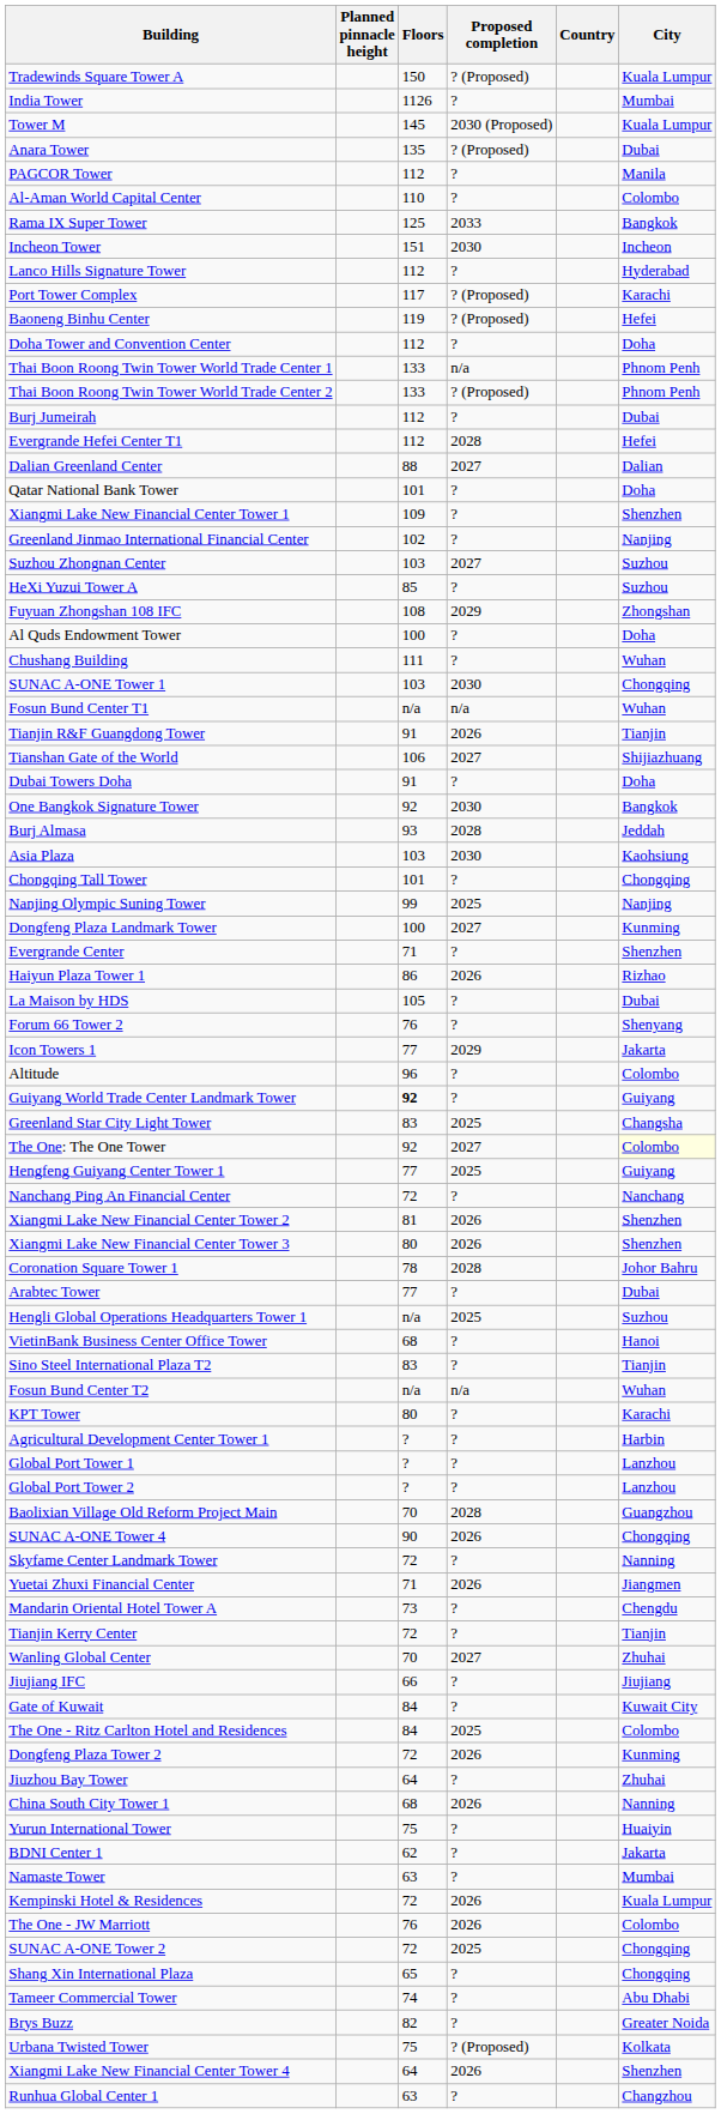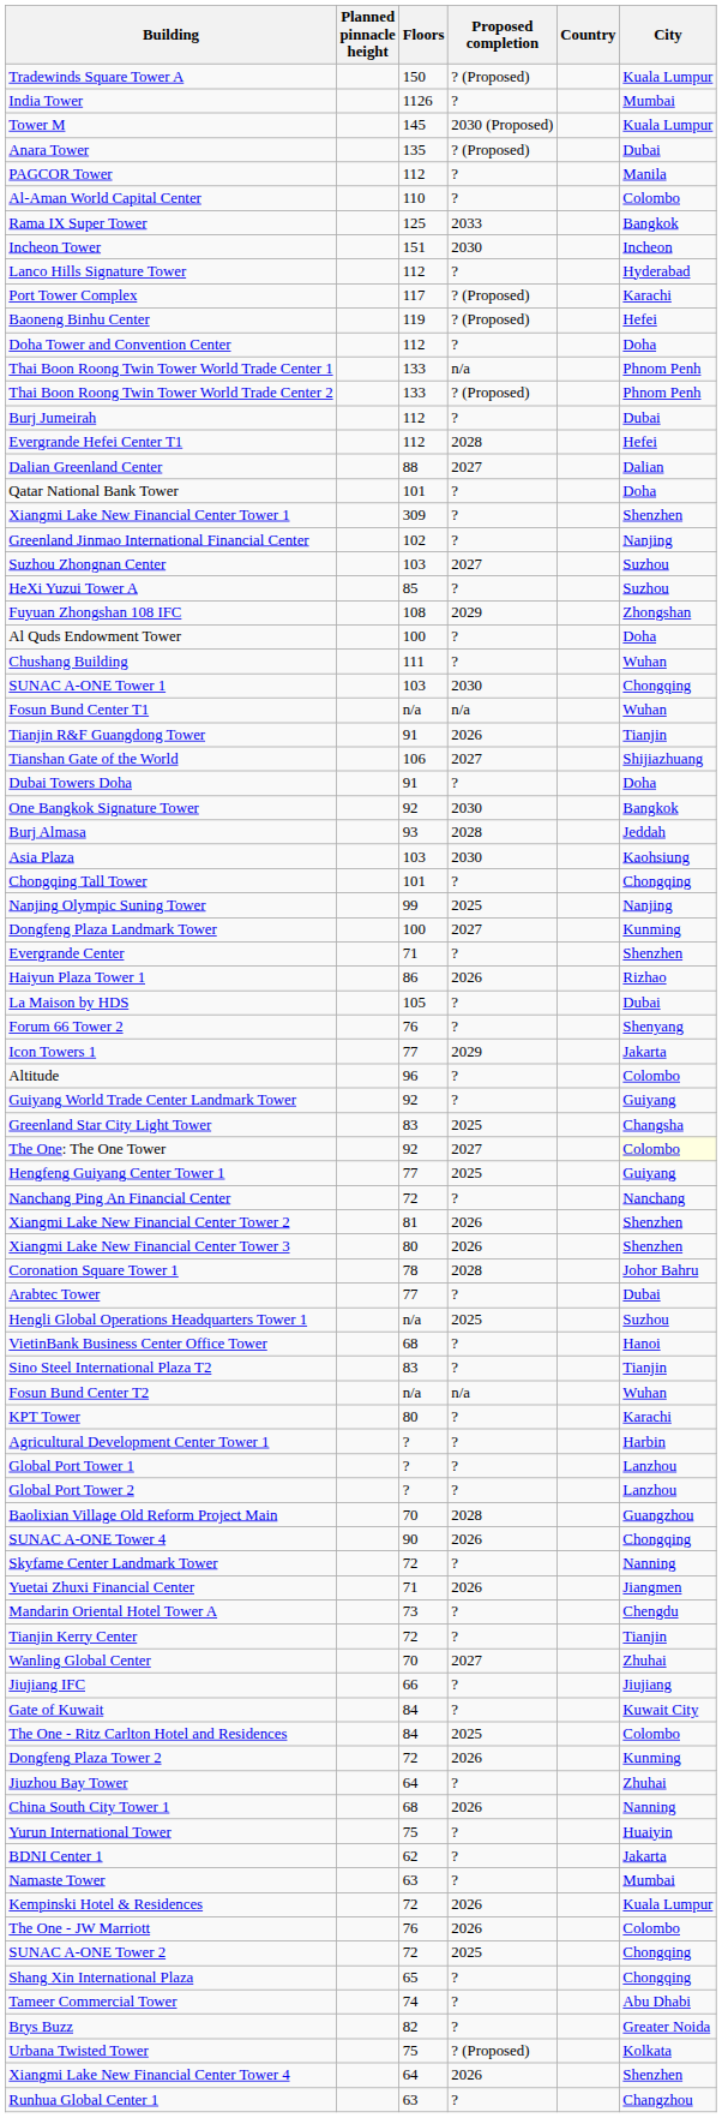 <table class="sortable wikitable">
 <tr style="background:#ececec;">
 <th>Building</th>
 <th>Planned<br>pinnacle<br>height</th>
 <th>Floors</th>
 <th>Proposed<br>completion</th>
 <th>Country</th>
 <th>City</th>
 </tr>
 <tr style>
 <td><a href='#'>Tradewinds Square Tower A</a></td>
 <td></td>
 <td>150</td>
 <td>? (Proposed)</td>
 <td></td>
 <td><a href='#'>Kuala Lumpur</a></td>
 </tr>
 <tr style>
 <td><a href='#'>India Tower</a></td>
 <td></td>
 <td>1126</td>
 <td>?</td>
 <td></td>
 <td><a href='#'>Mumbai</a></td>
 </tr>
 <tr style>
 <td><a href='#'>Tower M</a></td>
 <td></td>
 <td>145</td>
 <td>2030 (Proposed)</td>
 <td></td>
 <td><a href='#'>Kuala Lumpur</a></td>
 </tr>
 <tr style>
 <td><a href='#'>Anara Tower</a></td>
 <td></td>
 <td>135</td>
 <td>? (Proposed)</td>
 <td></td>
 <td><a href='#'>Dubai</a></td>
 </tr>
 <tr style>
 <td><a href='#'>PAGCOR Tower</a></td>
 <td></td>
 <td>112</td>
 <td>?</td>
 <td></td>
 <td><a href='#'>Manila</a></td>
 </tr>
 <tr style>
 <td><a href='#'>Al-Aman World Capital Center</a></td>
 <td></td>
 <td>110</td>
 <td>?</td>
 <td></td>
 <td><a href='#'>Colombo</a></td>
 </tr>
 <tr style>
 <td><a href='#'>Rama IX Super Tower</a></td>
 <td></td>
 <td>125</td>
 <td>2033</td>
 <td></td>
 <td><a href='#'>Bangkok</a></td>
 </tr>
 <tr style>
 <td><a href='#'>Incheon Tower</a></td>
 <td></td>
 <td>151</td>
 <td>2030</td>
 <td></td>
 <td><a href='#'>Incheon</a></td>
 </tr>
 <tr style>
 <td><a href='#'>Lanco Hills Signature Tower</a></td>
 <td></td>
 <td>112</td>
 <td>?</td>
 <td></td>
 <td><a href='#'>Hyderabad</a></td>
 </tr>
 <tr style>
 <td><a href='#'>Port Tower Complex</a></td>
 <td></td>
 <td>117</td>
 <td>? (Proposed)</td>
 <td></td>
 <td><a href='#'>Karachi</a></td>
 </tr>
 <tr style>
 <td><a href='#'>Baoneng Binhu Center</a></td>
 <td></td>
 <td>119</td>
 <td>? (Proposed)</td>
 <td></td>
 <td><a href='#'>Hefei</a></td>
 </tr>
 <tr style>
 <td><a href='#'>Doha Tower and Convention Center</a></td>
 <td></td>
 <td>112</td>
 <td>?</td>
 <td></td>
 <td><a href='#'>Doha</a></td>
 </tr>
 <tr style>
 <td><a href='#'>Thai Boon Roong Twin Tower World Trade Center 1</a></td>
 <td></td>
 <td>133</td>
 <td>n/a</td>
 <td></td>
 <td><a href='#'>Phnom Penh</a></td>
 </tr>
 <tr style>
 <td><a href='#'>Thai Boon Roong Twin Tower World Trade Center 2</a></td>
 <td></td>
 <td>133</td>
 <td>? (Proposed)</td>
 <td></td>
 <td><a href='#'>Phnom Penh</a></td>
 </tr>
 <tr style>
 <td><a href='#'>Burj Jumeirah</a></td>
 <td></td>
 <td>112</td>
 <td>?</td>
 <td></td>
 <td><a href='#'>Dubai</a></td>
 </tr>
 <tr style>
 <td><a href='#'>Evergrande Hefei Center T1</a></td>
 <td></td>
 <td>112</td>
 <td>2028</td>
 <td></td>
 <td><a href='#'>Hefei</a></td>
 </tr>
 <tr style>
 <td><a href='#'>Dalian Greenland Center</a></td>
 <td></td>
 <td>88</td>
 <td>2027</td>
 <td></td>
 <td><a href='#'>Dalian</a></td>
 </tr>
 <tr style>
 <td>Qatar National Bank Tower</td>
 <td></td>
 <td>101</td>
 <td>?</td>
 <td></td>
 <td><a href='#'>Doha</a></td>
 </tr>
 <tr style>
 <td><a href='#'>Xiangmi Lake New Financial Center Tower 1</a></td>
 <td></td>
-<td>109</td>
+<td>309</td>
 <td>?</td>
 <td></td>
 <td><a href='#'>Shenzhen</a></td>
 </tr>
 <tr style>
 <td><a href='#'>Greenland Jinmao International Financial Center</a></td>
 <td></td>
 <td>102</td>
 <td>?</td>
 <td></td>
 <td><a href='#'>Nanjing</a></td>
 </tr>
 <tr style>
 <td><a href='#'>Suzhou Zhongnan Center</a></td>
 <td></td>
 <td>103</td>
 <td>2027</td>
 <td></td>
 <td><a href='#'>Suzhou</a></td>
 </tr>
 <tr style>
 <td><a href='#'>HeXi Yuzui Tower A</a></td>
 <td></td>
 <td>85</td>
 <td>?</td>
 <td></td>
 <td><a href='#'>Suzhou</a></td>
 </tr>
 <tr style>
 <td><a href='#'>Fuyuan Zhongshan 108 IFC</a></td>
 <td></td>
 <td>108</td>
 <td>2029</td>
 <td></td>
 <td><a href='#'>Zhongshan</a></td>
 </tr>
 <tr style>
 <td>Al Quds Endowment Tower</td>
 <td></td>
 <td>100</td>
 <td>?</td>
 <td></td>
 <td><a href='#'>Doha</a></td>
 </tr>
 <tr style>
 <td><a href='#'>Chushang Building</a></td>
 <td></td>
 <td>111</td>
 <td>?</td>
 <td></td>
 <td><a href='#'>Wuhan</a></td>
 </tr>
 <tr style>
 <td><a href='#'>SUNAC A-ONE Tower 1</a></td>
 <td></td>
 <td>103</td>
 <td>2030</td>
 <td></td>
 <td><a href='#'>Chongqing</a></td>
 </tr>
 <tr style>
 <td><a href='#'>Fosun Bund Center T1</a></td>
 <td></td>
 <td>n/a</td>
 <td>n/a</td>
 <td></td>
 <td><a href='#'>Wuhan</a></td>
 </tr>
 <tr style>
 <td><a href='#'>Tianjin R&F Guangdong Tower</a></td>
 <td></td>
 <td>91</td>
 <td>2026</td>
 <td></td>
 <td><a href='#'>Tianjin</a></td>
 </tr>
 <tr style>
 <td><a href='#'>Tianshan Gate of the World</a></td>
 <td></td>
 <td>106</td>
 <td>2027</td>
 <td></td>
 <td><a href='#'>Shijiazhuang</a></td>
 </tr>
 <tr style>
 <td><a href='#'>Dubai Towers Doha</a></td>
 <td></td>
 <td>91</td>
 <td>?</td>
 <td></td>
 <td><a href='#'>Doha</a></td>
 </tr>
 <tr style>
 <td><a href='#'>One Bangkok Signature Tower</a></td>
 <td></td>
 <td>92</td>
 <td>2030</td>
 <td></td>
 <td><a href='#'>Bangkok</a></td>
 </tr>
 <tr style>
 <td><a href='#'>Burj Almasa</a></td>
 <td></td>
 <td>93</td>
 <td>2028</td>
 <td></td>
 <td><a href='#'>Jeddah</a></td>
 </tr>
 <tr style>
 <td><a href='#'>Asia Plaza</a></td>
 <td></td>
 <td>103</td>
 <td>2030</td>
 <td></td>
 <td><a href='#'>Kaohsiung</a></td>
 </tr>
 <tr style>
 <td><a href='#'>Chongqing Tall Tower</a></td>
 <td></td>
 <td>101</td>
 <td>?</td>
 <td></td>
 <td><a href='#'>Chongqing</a></td>
 </tr>
 <tr style>
 <td><a href='#'>Nanjing Olympic Suning Tower</a></td>
 <td></td>
 <td>99</td>
 <td>2025</td>
 <td></td>
 <td><a href='#'>Nanjing</a></td>
 </tr>
 <tr style>
 <td><a href='#'>Dongfeng Plaza Landmark Tower</a></td>
 <td></td>
 <td>100</td>
 <td>2027</td>
 <td></td>
 <td><a href='#'>Kunming</a></td>
 </tr>
 <tr style>
 <td><a href='#'>Evergrande Center</a></td>
 <td></td>
 <td>71</td>
 <td>?</td>
 <td></td>
 <td><a href='#'>Shenzhen</a></td>
 </tr>
 <tr style>
 <td><a href='#'>Haiyun Plaza Tower 1</a></td>
 <td></td>
 <td>86</td>
 <td>2026</td>
 <td></td>
 <td><a href='#'>Rizhao</a></td>
 </tr>
 <tr style>
 <td><a href='#'>La Maison by HDS</a></td>
 <td></td>
 <td>105</td>
 <td>?</td>
 <td></td>
 <td><a href='#'>Dubai</a></td>
 </tr>
 <tr style>
 <td><a href='#'>Forum 66 Tower 2</a></td>
 <td></td>
 <td>76</td>
 <td>?</td>
 <td></td>
 <td><a href='#'>Shenyang</a></td>
 </tr>
 <tr style>
 <td><a href='#'>Icon Towers 1</a></td>
 <td></td>
 <td>77</td>
 <td>2029</td>
 <td></td>
 <td><a href='#'>Jakarta</a></td>
 </tr>
 <tr style>
 <td>Altitude</td>
 <td></td>
 <td>96</td>
 <td>?</td>
 <td></td>
 <td><a href='#'>Colombo</a></td>
 </tr>
 <tr style>
 <td><a href='#'>Guiyang World Trade Center Landmark Tower</a></td>
 <td></td>
-<td><strong>92</strong></td>
+<td>92</td>
 <td>?</td>
 <td></td>
 <td><a href='#'>Guiyang</a></td>
 </tr>
 <tr style>
 <td><a href='#'>Greenland Star City Light Tower</a></td>
 <td></td>
 <td>83</td>
 <td>2025</td>
 <td></td>
 <td><a href='#'>Changsha</a></td>
 </tr>
 <tr style>
 <td><a href='#'>The One</a>: The One Tower</td>
 <td></td>
 <td>92</td>
 <td>2027</td>
 <td></td>
 <td style="background: lightyellow;"><a href='#'>Colombo</a></td>
 </tr>
 <tr style>
 <td><a href='#'>Hengfeng Guiyang Center Tower 1</a></td>
 <td></td>
 <td>77</td>
 <td>2025</td>
 <td></td>
 <td><a href='#'>Guiyang</a></td>
 </tr>
 <tr style>
 <td><a href='#'>Nanchang Ping An Financial Center</a></td>
 <td></td>
 <td>72</td>
 <td>?</td>
 <td></td>
 <td><a href='#'>Nanchang</a></td>
 </tr>
 <tr style>
 <td><a href='#'>Xiangmi Lake New Financial Center Tower 2</a></td>
 <td></td>
 <td>81</td>
 <td>2026</td>
 <td></td>
 <td><a href='#'>Shenzhen</a></td>
 </tr>
 <tr style>
 <td><a href='#'>Xiangmi Lake New Financial Center Tower 3</a></td>
 <td></td>
 <td>80</td>
 <td>2026</td>
 <td></td>
 <td><a href='#'>Shenzhen</a></td>
 </tr>
 <tr style>
 <td><a href='#'>Coronation Square Tower 1</a></td>
 <td></td>
 <td>78</td>
 <td>2028</td>
 <td></td>
 <td><a href='#'>Johor Bahru</a></td>
 </tr>
 <tr style>
 <td><a href='#'>Arabtec Tower</a></td>
 <td></td>
 <td>77</td>
 <td>?</td>
 <td></td>
 <td><a href='#'>Dubai</a></td>
 </tr>
 <tr style>
 <td><a href='#'>Hengli Global Operations Headquarters Tower 1</a></td>
 <td></td>
 <td>n/a</td>
 <td>2025</td>
 <td></td>
 <td><a href='#'>Suzhou</a></td>
 </tr>
 <tr style>
 <td><a href='#'>VietinBank Business Center Office Tower</a></td>
 <td></td>
 <td>68</td>
 <td>?</td>
 <td></td>
 <td><a href='#'>Hanoi</a></td>
 </tr>
 <tr style>
 <td><a href='#'>Sino Steel International Plaza T2</a></td>
 <td></td>
 <td>83</td>
 <td>?</td>
 <td></td>
 <td><a href='#'>Tianjin</a></td>
 </tr>
 <tr style>
 <td><a href='#'>Fosun Bund Center T2</a></td>
 <td></td>
 <td>n/a</td>
 <td>n/a</td>
 <td></td>
 <td><a href='#'>Wuhan</a></td>
 </tr>
 <tr style>
 <td><a href='#'>KPT Tower</a></td>
 <td></td>
 <td>80</td>
 <td>?</td>
 <td></td>
 <td><a href='#'>Karachi</a></td>
 </tr>
 <tr style>
 <td><a href='#'>Agricultural Development Center Tower 1</a></td>
 <td></td>
 <td>?</td>
 <td>?</td>
 <td></td>
 <td><a href='#'>Harbin</a></td>
 </tr>
 <tr style>
 <td><a href='#'>Global Port Tower 1</a></td>
 <td></td>
 <td>?</td>
 <td>?</td>
 <td></td>
 <td><a href='#'>Lanzhou</a></td>
 </tr>
 <tr style>
 <td><a href='#'>Global Port Tower 2</a></td>
 <td></td>
 <td>?</td>
 <td>?</td>
 <td></td>
 <td><a href='#'>Lanzhou</a></td>
 </tr>
 <tr style>
 <td><a href='#'>Baolixian Village Old Reform Project Main</a></td>
 <td></td>
 <td>70</td>
 <td>2028</td>
 <td></td>
 <td><a href='#'>Guangzhou</a></td>
 </tr>
 <tr style>
 <td><a href='#'>SUNAC A-ONE Tower 4</a></td>
 <td></td>
 <td>90</td>
 <td>2026</td>
 <td></td>
 <td><a href='#'>Chongqing</a></td>
 </tr>
 <tr style>
 <td><a href='#'>Skyfame Center Landmark Tower</a></td>
 <td></td>
 <td>72</td>
 <td>?</td>
 <td></td>
 <td><a href='#'>Nanning</a></td>
 </tr>
 <tr style>
 <td><a href='#'>Yuetai Zhuxi Financial Center</a></td>
 <td></td>
 <td>71</td>
 <td>2026</td>
 <td></td>
 <td><a href='#'>Jiangmen</a></td>
 </tr>
 <tr style>
 <td><a href='#'>Mandarin Oriental Hotel Tower A</a></td>
 <td></td>
 <td>73</td>
 <td>?</td>
 <td></td>
 <td><a href='#'>Chengdu</a></td>
 </tr>
 <tr style>
 <td><a href='#'>Tianjin Kerry Center</a></td>
 <td></td>
 <td>72</td>
 <td>?</td>
 <td></td>
 <td><a href='#'>Tianjin</a></td>
 </tr>
 <tr style>
 <td><a href='#'>Wanling Global Center</a></td>
 <td></td>
 <td>70</td>
 <td>2027</td>
 <td></td>
 <td><a href='#'>Zhuhai</a></td>
 </tr>
 <tr style>
 <td><a href='#'>Jiujiang IFC</a></td>
 <td></td>
 <td>66</td>
 <td>?</td>
 <td></td>
 <td><a href='#'>Jiujiang</a></td>
 </tr>
 <tr style>
 <td><a href='#'>Gate of Kuwait</a></td>
 <td></td>
 <td>84</td>
 <td>?</td>
 <td></td>
 <td><a href='#'>Kuwait City</a></td>
 </tr>
 <tr style>
 <td><a href='#'>The One - Ritz Carlton Hotel and Residences</a></td>
 <td></td>
 <td>84</td>
 <td>2025</td>
 <td></td>
 <td><a href='#'>Colombo</a></td>
 </tr>
 <tr style>
 <td><a href='#'>Dongfeng Plaza Tower 2</a></td>
 <td></td>
 <td>72</td>
 <td>2026</td>
 <td></td>
 <td><a href='#'>Kunming</a></td>
 </tr>
 <tr style>
 <td><a href='#'>Jiuzhou Bay Tower</a></td>
 <td></td>
 <td>64</td>
 <td>?</td>
 <td></td>
 <td><a href='#'>Zhuhai</a></td>
 </tr>
 <tr style>
 <td><a href='#'>China South City Tower 1</a></td>
 <td></td>
 <td>68</td>
 <td>2026</td>
 <td></td>
 <td><a href='#'>Nanning</a></td>
 </tr>
 <tr style>
 <td><a href='#'>Yurun International Tower</a></td>
 <td></td>
 <td>75</td>
 <td>?</td>
 <td></td>
 <td><a href='#'>Huaiyin</a></td>
 </tr>
 <tr style>
 <td><a href='#'>BDNI Center 1</a></td>
 <td></td>
 <td>62</td>
 <td>?</td>
 <td></td>
 <td><a href='#'>Jakarta</a></td>
 </tr>
 <tr style>
 <td><a href='#'>Namaste Tower</a></td>
 <td></td>
 <td>63</td>
 <td>?</td>
 <td></td>
 <td><a href='#'>Mumbai</a></td>
 </tr>
 <tr style>
 <td><a href='#'>Kempinski Hotel & Residences</a></td>
 <td></td>
 <td>72</td>
 <td>2026</td>
 <td></td>
 <td><a href='#'>Kuala Lumpur</a></td>
 </tr>
 <tr style>
 <td><a href='#'>The One - JW Marriott</a></td>
 <td></td>
 <td>76</td>
 <td>2026</td>
 <td></td>
 <td><a href='#'>Colombo</a></td>
 </tr>
 <tr style>
 <td><a href='#'>SUNAC A-ONE Tower 2</a></td>
 <td></td>
 <td>72</td>
 <td>2025</td>
 <td></td>
 <td><a href='#'>Chongqing</a></td>
 </tr>
 <tr style>
 <td><a href='#'>Shang Xin International Plaza</a></td>
 <td></td>
 <td>65</td>
 <td>?</td>
 <td></td>
 <td><a href='#'>Chongqing</a></td>
 </tr>
 <tr style>
 <td><a href='#'>Tameer Commercial Tower</a></td>
 <td></td>
 <td>74</td>
 <td>?</td>
 <td></td>
 <td><a href='#'>Abu Dhabi</a></td>
 </tr>
 <tr style>
 <td><a href='#'>Brys Buzz</a></td>
 <td></td>
 <td>82</td>
 <td>?</td>
 <td></td>
 <td><a href='#'>Greater Noida</a></td>
 </tr>
 <tr style>
 <td><a href='#'>Urbana Twisted Tower</a></td>
 <td></td>
 <td>75</td>
 <td>? (Proposed)</td>
 <td></td>
 <td><a href='#'>Kolkata</a></td>
 </tr>
 <tr style>
 <td><a href='#'>Xiangmi Lake New Financial Center Tower 4</a></td>
 <td></td>
 <td>64</td>
 <td>2026</td>
 <td></td>
 <td><a href='#'>Shenzhen</a></td>
 </tr>
 <tr style>
 <td><a href='#'>Runhua Global Center 1</a></td>
 <td></td>
 <td>63</td>
 <td>?</td>
 <td></td>
 <td><a href='#'>Changzhou</a></td>
 </tr>
 </table>
